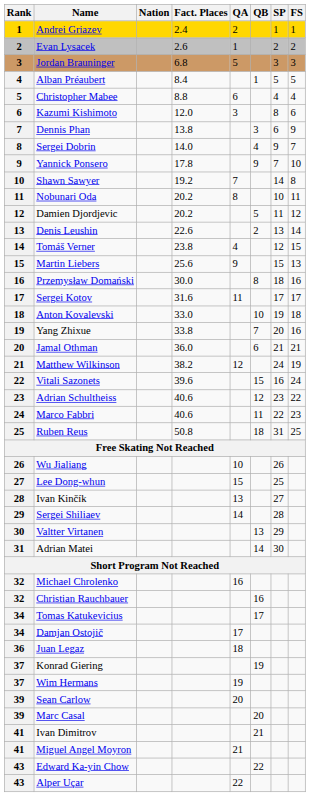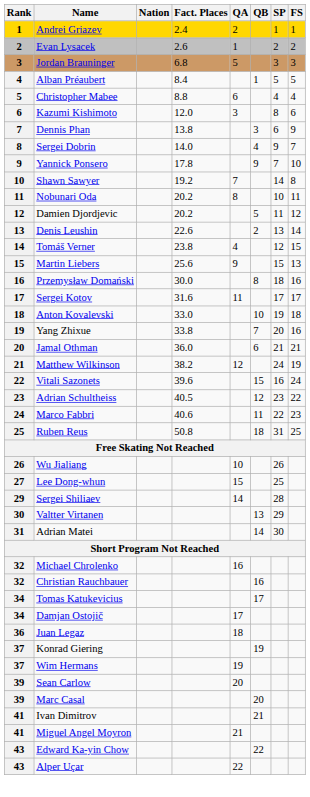 <table class="wikitable">
 <tr>
 <th>Rank</th>
 <th>Name</th>
 <th>Nation</th>
 <th>Fact. Places</th>
 <th>QA</th>
 <th>QB</th>
 <th>SP</th>
 <th>FS</th>
 </tr>
 <tr bgcolor=gold>
 <td align=center><strong>1</strong></td>
 <td><a href='#'>Andrei Griazev</a></td>
 <td></td>
 <td>2.4</td>
 <td>2</td>
 <td></td>
 <td>1</td>
 <td>1</td>
 </tr>
 <tr bgcolor=silver>
 <td align=center><strong>2</strong></td>
 <td><a href='#'>Evan Lysacek</a></td>
 <td></td>
 <td>2.6</td>
 <td>1</td>
 <td></td>
 <td>2</td>
 <td>2</td>
 </tr>
 <tr bgcolor=cc9966>
 <td align=center><strong>3</strong></td>
 <td><a href='#'>Jordan Brauninger</a></td>
 <td></td>
 <td>6.8</td>
 <td>5</td>
 <td></td>
 <td>3</td>
 <td>3</td>
 </tr>
 <tr>
 <th>4</th>
 <td><a href='#'>Alban Préaubert</a></td>
 <td></td>
 <td>8.4</td>
 <td></td>
 <td>1</td>
 <td>5</td>
 <td>5</td>
 </tr>
 <tr>
 <th>5</th>
 <td><a href='#'>Christopher Mabee</a></td>
 <td></td>
 <td>8.8</td>
 <td>6</td>
 <td></td>
 <td>4</td>
 <td>4</td>
 </tr>
 <tr>
 <th>6</th>
 <td><a href='#'>Kazumi Kishimoto</a></td>
 <td></td>
 <td>12.0</td>
 <td>3</td>
 <td></td>
 <td>8</td>
 <td>6</td>
 </tr>
 <tr>
 <th>7</th>
 <td><a href='#'>Dennis Phan</a></td>
 <td></td>
 <td>13.8</td>
 <td></td>
 <td>3</td>
 <td>6</td>
 <td>9</td>
 </tr>
 <tr>
 <th>8</th>
 <td><a href='#'>Sergei Dobrin</a></td>
 <td></td>
 <td>14.0</td>
 <td></td>
 <td>4</td>
 <td>9</td>
 <td>7</td>
 </tr>
 <tr>
 <th>9</th>
 <td><a href='#'>Yannick Ponsero</a></td>
 <td></td>
 <td>17.8</td>
 <td></td>
 <td>9</td>
 <td>7</td>
 <td>10</td>
 </tr>
 <tr>
 <th>10</th>
 <td><a href='#'>Shawn Sawyer</a></td>
 <td></td>
 <td>19.2</td>
 <td>7</td>
 <td></td>
 <td>14</td>
 <td>8</td>
 </tr>
 <tr>
 <th>11</th>
 <td><a href='#'>Nobunari Oda</a></td>
 <td></td>
 <td>20.2</td>
 <td>8</td>
 <td></td>
 <td>10</td>
 <td>11</td>
 </tr>
 <tr>
 <th>12</th>
 <td>Damien Djordjevic</td>
 <td></td>
 <td>20.2</td>
 <td></td>
 <td>5</td>
 <td>11</td>
 <td>12</td>
 </tr>
 <tr>
 <th>13</th>
 <td><a href='#'>Denis Leushin</a></td>
 <td></td>
 <td>22.6</td>
 <td></td>
 <td>2</td>
 <td>13</td>
 <td>14</td>
 </tr>
 <tr>
 <th>14</th>
 <td><a href='#'>Tomáš Verner</a></td>
 <td></td>
 <td>23.8</td>
 <td>4</td>
 <td></td>
 <td>12</td>
 <td>15</td>
 </tr>
 <tr>
 <th>15</th>
 <td><a href='#'>Martin Liebers</a></td>
 <td></td>
 <td>25.6</td>
 <td>9</td>
 <td></td>
 <td>15</td>
 <td>13</td>
 </tr>
 <tr>
 <th>16</th>
 <td><a href='#'>Przemysław Domański</a></td>
 <td></td>
 <td>30.0</td>
 <td></td>
 <td>8</td>
 <td>18</td>
 <td>16</td>
 </tr>
 <tr>
 <th>17</th>
 <td><a href='#'>Sergei Kotov</a></td>
 <td></td>
 <td>31.6</td>
 <td>11</td>
 <td></td>
 <td>17</td>
 <td>17</td>
 </tr>
 <tr>
 <th>18</th>
 <td><a href='#'>Anton Kovalevski</a></td>
 <td></td>
 <td>33.0</td>
 <td></td>
 <td>10</td>
 <td>19</td>
 <td>18</td>
 </tr>
 <tr>
 <th>19</th>
 <td>Yang Zhixue</td>
 <td></td>
 <td>33.8</td>
 <td></td>
 <td>7</td>
 <td>20</td>
 <td>16</td>
 </tr>
 <tr>
 <th>20</th>
 <td><a href='#'>Jamal Othman</a></td>
 <td></td>
 <td>36.0</td>
 <td></td>
 <td>6</td>
 <td>21</td>
 <td>21</td>
 </tr>
 <tr>
 <th>21</th>
 <td><a href='#'>Matthew Wilkinson</a></td>
 <td></td>
 <td>38.2</td>
 <td>12</td>
 <td></td>
 <td>24</td>
 <td>19</td>
 </tr>
 <tr>
 <th>22</th>
 <td><a href='#'>Vitali Sazonets</a></td>
 <td></td>
 <td>39.6</td>
 <td></td>
 <td>15</td>
 <td>16</td>
 <td>24</td>
 </tr>
 <tr>
 <th>23</th>
 <td><a href='#'>Adrian Schultheiss</a></td>
 <td></td>
-<td>40.6</td>
+<td>40.5</td>
 <td></td>
 <td>12</td>
 <td>23</td>
 <td>22</td>
 </tr>
 <tr>
 <th>24</th>
 <td><a href='#'>Marco Fabbri</a></td>
 <td></td>
 <td>40.6</td>
 <td></td>
 <td>11</td>
 <td>22</td>
 <td>23</td>
 </tr>
 <tr>
 <th>25</th>
 <td><a href='#'>Ruben Reus</a></td>
 <td></td>
 <td>50.8</td>
 <td></td>
 <td>18</td>
 <td>31</td>
 <td>25</td>
 </tr>
 <tr>
 <th colspan=8>Free Skating Not Reached</th>
 </tr>
 <tr>
 <th>26</th>
 <td><a href='#'>Wu Jialiang</a></td>
 <td></td>
 <td></td>
 <td>10</td>
 <td></td>
 <td>26</td>
 <td></td>
 </tr>
 <tr>
 <th>27</th>
 <td><a href='#'>Lee Dong-whun</a></td>
 <td></td>
 <td></td>
 <td>15</td>
 <td></td>
 <td>25</td>
-<td></td>
-</tr>
-<tr>
-<th>28</th>
-<td>Ivan Kinčík</td>
-<td></td>
-<td></td>
-<td>13</td>
-<td></td>
-<td>27</td>
 <td></td>
 </tr>
 <tr>
 <th>29</th>
 <td><a href='#'>Sergei Shiliaev</a></td>
 <td></td>
 <td></td>
 <td>14</td>
 <td></td>
 <td>28</td>
 <td></td>
 </tr>
 <tr>
 <th>30</th>
 <td><a href='#'>Valtter Virtanen</a></td>
 <td></td>
 <td></td>
 <td></td>
 <td>13</td>
 <td>29</td>
 <td></td>
 </tr>
 <tr>
 <th>31</th>
 <td>Adrian Matei</td>
 <td></td>
 <td></td>
 <td></td>
 <td>14</td>
 <td>30</td>
 <td></td>
 </tr>
 <tr>
 <th colspan=8>Short Program Not Reached</th>
 </tr>
 <tr>
 <th>32</th>
 <td><a href='#'>Michael Chrolenko</a></td>
 <td></td>
 <td></td>
 <td>16</td>
 <td></td>
 <td></td>
 <td></td>
 </tr>
 <tr>
 <th>32</th>
 <td><a href='#'>Christian Rauchbauer</a></td>
 <td></td>
 <td></td>
 <td></td>
 <td>16</td>
 <td></td>
 <td></td>
 </tr>
 <tr>
 <th>34</th>
 <td><a href='#'>Tomas Katukevicius</a></td>
 <td></td>
 <td></td>
 <td></td>
 <td>17</td>
 <td></td>
 <td></td>
 </tr>
 <tr>
 <th>34</th>
 <td><a href='#'>Damjan Ostojič</a></td>
 <td></td>
 <td></td>
 <td>17</td>
 <td></td>
 <td></td>
 <td></td>
 </tr>
 <tr>
 <th>36</th>
 <td><a href='#'>Juan Legaz</a></td>
 <td></td>
 <td></td>
 <td>18</td>
 <td></td>
 <td></td>
 <td></td>
 </tr>
 <tr>
 <th>37</th>
 <td>Konrad Giering</td>
 <td></td>
 <td></td>
 <td></td>
 <td>19</td>
 <td></td>
 <td></td>
 </tr>
 <tr>
 <th>37</th>
 <td><a href='#'>Wim Hermans</a></td>
 <td></td>
 <td></td>
 <td>19</td>
 <td></td>
 <td></td>
 <td></td>
 </tr>
 <tr>
 <th>39</th>
 <td><a href='#'>Sean Carlow</a></td>
 <td></td>
 <td></td>
 <td>20</td>
 <td></td>
 <td></td>
 <td></td>
 </tr>
 <tr>
 <th>39</th>
 <td><a href='#'>Marc Casal</a></td>
 <td></td>
 <td></td>
 <td></td>
 <td>20</td>
 <td></td>
 <td></td>
 </tr>
 <tr>
 <th>41</th>
 <td>Ivan Dimitrov</td>
 <td></td>
 <td></td>
 <td></td>
 <td>21</td>
 <td></td>
 <td></td>
 </tr>
 <tr>
 <th>41</th>
 <td><a href='#'>Miguel Angel Moyron</a></td>
 <td></td>
 <td></td>
 <td>21</td>
 <td></td>
 <td></td>
 <td></td>
 </tr>
 <tr>
 <th>43</th>
 <td><a href='#'>Edward Ka-yin Chow</a></td>
 <td></td>
 <td></td>
 <td></td>
 <td>22</td>
 <td></td>
 <td></td>
 </tr>
 <tr>
 <th>43</th>
 <td><a href='#'>Alper Uçar</a></td>
 <td></td>
 <td></td>
 <td>22</td>
 <td></td>
 <td></td>
 <td></td>
 </tr>
 </table>
